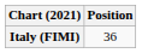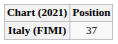 <table class="wikitable plainrowheaders" style="text-align:center;">
 <tr>
 <th>Chart (2021)</th>
 <th>Position</th>
 </tr>
 <tr>
 <th scope="row">Italy (FIMI)</th>
-<td>36</td>
+<td>37</td>
 </tr>
 </table>
